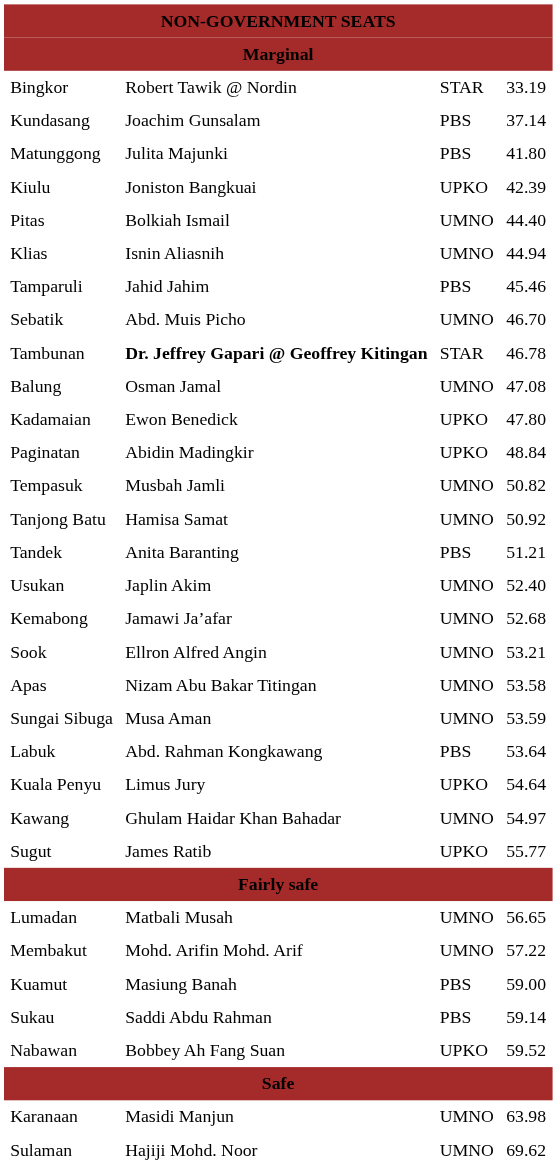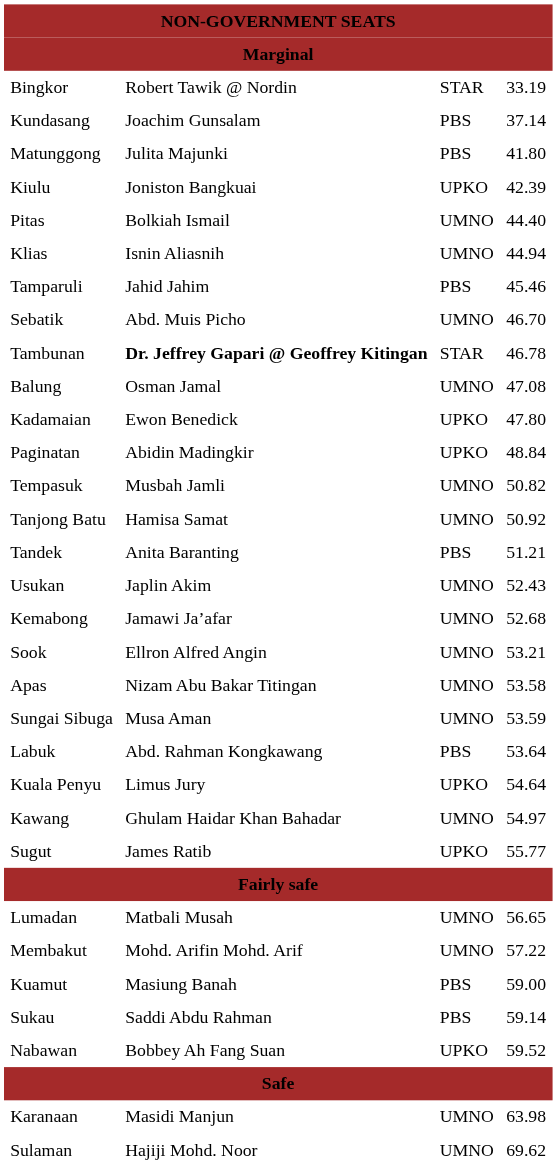 <table class="toccolours mw-collapsible mw-collapsed" cellpadding="5" cellspacing="0" style="float:left; margin-right:.5em; margin-top:.4em; font-size:90%;">
 <tr>
 <td colspan="4"  style="text-align:center; background:brown;"><span><strong>NON-GOVERNMENT SEATS</strong></span></td>
 </tr>
 <tr>
 <td colspan="4"  style="text-align:center; background:brown;"><span><strong>Marginal</strong></span></td>
 </tr>
 <tr>
 <td>Bingkor</td>
 <td>Robert Tawik @ Nordin</td>
 <td>STAR</td>
 <td style="text-align:center;">33.19</td>
 </tr>
 <tr>
 <td>Kundasang</td>
 <td>Joachim Gunsalam</td>
 <td>PBS</td>
 <td style="text-align:center;">37.14</td>
 </tr>
 <tr>
 <td>Matunggong</td>
 <td>Julita Majunki</td>
 <td>PBS</td>
 <td style="text-align:center;">41.80</td>
 </tr>
 <tr>
 <td>Kiulu</td>
 <td>Joniston Bangkuai</td>
 <td>UPKO</td>
 <td style="text-align:center;">42.39</td>
 </tr>
 <tr>
 <td>Pitas</td>
 <td>Bolkiah Ismail</td>
 <td>UMNO</td>
 <td style="text-align:center;">44.40</td>
 </tr>
 <tr>
 <td>Klias</td>
 <td>Isnin Aliasnih</td>
 <td>UMNO</td>
 <td style="text-align:center;">44.94</td>
 </tr>
 <tr>
 <td>Tamparuli</td>
 <td>Jahid Jahim</td>
 <td>PBS</td>
 <td style="text-align:center;">45.46</td>
 </tr>
 <tr>
 <td>Sebatik</td>
 <td>Abd. Muis Picho</td>
 <td>UMNO</td>
 <td style="text-align:center;">46.70</td>
 </tr>
 <tr>
 <td>Tambunan</td>
 <td><strong>Dr. Jeffrey Gapari @ Geoffrey Kitingan</strong></td>
 <td>STAR</td>
 <td style="text-align:center;">46.78</td>
 </tr>
 <tr>
 <td>Balung</td>
 <td>Osman Jamal</td>
 <td>UMNO</td>
 <td style="text-align:center;">47.08</td>
 </tr>
 <tr>
 <td>Kadamaian</td>
 <td>Ewon Benedick</td>
 <td>UPKO</td>
 <td style="text-align:center;">47.80</td>
 </tr>
 <tr>
 <td>Paginatan</td>
 <td>Abidin Madingkir</td>
 <td>UPKO</td>
 <td style="text-align:center;">48.84</td>
 </tr>
 <tr>
 <td>Tempasuk</td>
 <td>Musbah Jamli</td>
 <td>UMNO</td>
 <td style="text-align:center;">50.82</td>
 </tr>
 <tr>
 <td>Tanjong Batu</td>
 <td>Hamisa Samat</td>
 <td>UMNO</td>
 <td style="text-align:center;">50.92</td>
 </tr>
 <tr>
 <td>Tandek</td>
 <td>Anita Baranting</td>
 <td>PBS</td>
 <td style="text-align:center;">51.21</td>
 </tr>
 <tr>
 <td>Usukan</td>
 <td>Japlin Akim</td>
 <td>UMNO</td>
-<td style="text-align:center;">52.40</td>
+<td style="text-align:center;">52.43</td>
 </tr>
 <tr>
 <td>Kemabong</td>
 <td>Jamawi Ja’afar</td>
 <td>UMNO</td>
 <td style="text-align:center;">52.68</td>
 </tr>
 <tr>
 <td>Sook</td>
 <td>Ellron Alfred Angin</td>
 <td>UMNO</td>
 <td style="text-align:center;">53.21</td>
 </tr>
 <tr>
 <td>Apas</td>
 <td>Nizam Abu Bakar Titingan</td>
 <td>UMNO</td>
 <td style="text-align:center;">53.58</td>
 </tr>
 <tr>
 <td>Sungai Sibuga</td>
 <td>Musa Aman</td>
 <td>UMNO</td>
 <td style="text-align:center;">53.59</td>
 </tr>
 <tr>
 <td>Labuk</td>
 <td>Abd. Rahman Kongkawang</td>
 <td>PBS</td>
 <td style="text-align:center;">53.64</td>
 </tr>
 <tr>
 <td>Kuala Penyu</td>
 <td>Limus Jury</td>
 <td>UPKO</td>
 <td style="text-align:center;">54.64</td>
 </tr>
 <tr>
 <td>Kawang</td>
 <td>Ghulam Haidar Khan Bahadar</td>
 <td>UMNO</td>
 <td style="text-align:center;">54.97</td>
 </tr>
 <tr>
 <td>Sugut</td>
 <td>James Ratib</td>
 <td>UPKO</td>
 <td style="text-align:center;">55.77</td>
 </tr>
 <tr>
 <td colspan="4"  style="text-align:center; background:brown;"><span><strong>Fairly safe</strong></span></td>
 </tr>
 <tr>
 <td>Lumadan</td>
 <td>Matbali Musah</td>
 <td>UMNO</td>
 <td style="text-align:center;">56.65</td>
 </tr>
 <tr>
 <td>Membakut</td>
 <td>Mohd. Arifin Mohd. Arif</td>
 <td>UMNO</td>
 <td style="text-align:center;">57.22</td>
 </tr>
 <tr>
 <td>Kuamut</td>
 <td>Masiung Banah</td>
 <td>PBS</td>
 <td style="text-align:center;">59.00</td>
 </tr>
 <tr>
 <td>Sukau</td>
 <td>Saddi Abdu Rahman</td>
 <td>PBS</td>
 <td style="text-align:center;">59.14</td>
 </tr>
 <tr>
 <td>Nabawan</td>
 <td>Bobbey Ah Fang Suan</td>
 <td>UPKO</td>
 <td style="text-align:center;">59.52</td>
 </tr>
 <tr>
 <td colspan="4"  style="text-align:center; background:brown;"><span><strong>Safe</strong></span></td>
 </tr>
 <tr>
 <td>Karanaan</td>
 <td>Masidi Manjun</td>
 <td>UMNO</td>
 <td style="text-align:center;">63.98</td>
 </tr>
 <tr>
 <td>Sulaman</td>
 <td>Hajiji Mohd. Noor</td>
 <td>UMNO</td>
 <td style="text-align:center;">69.62</td>
 </tr>
 </table>
